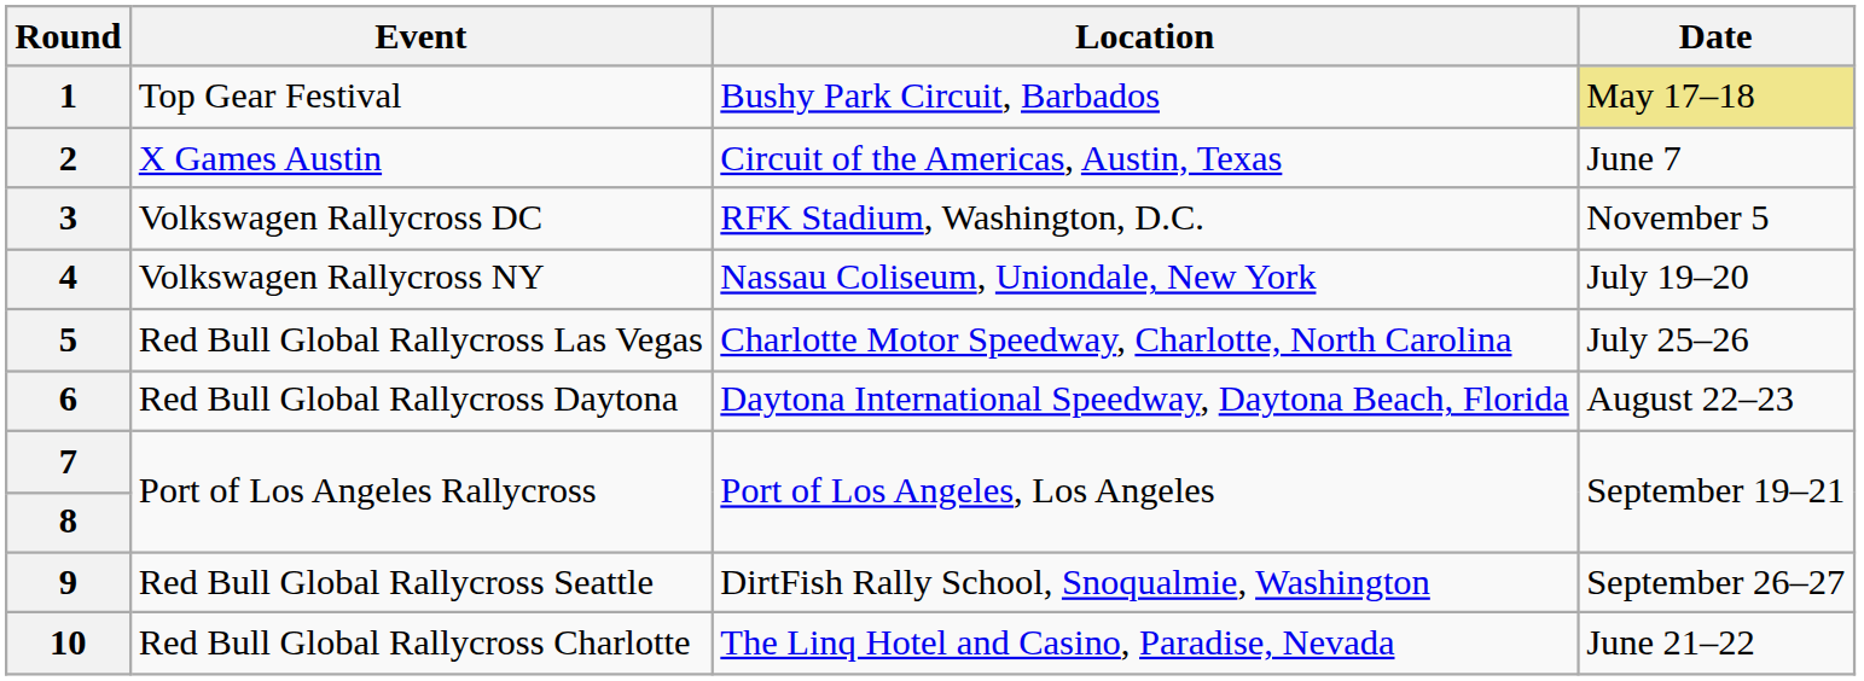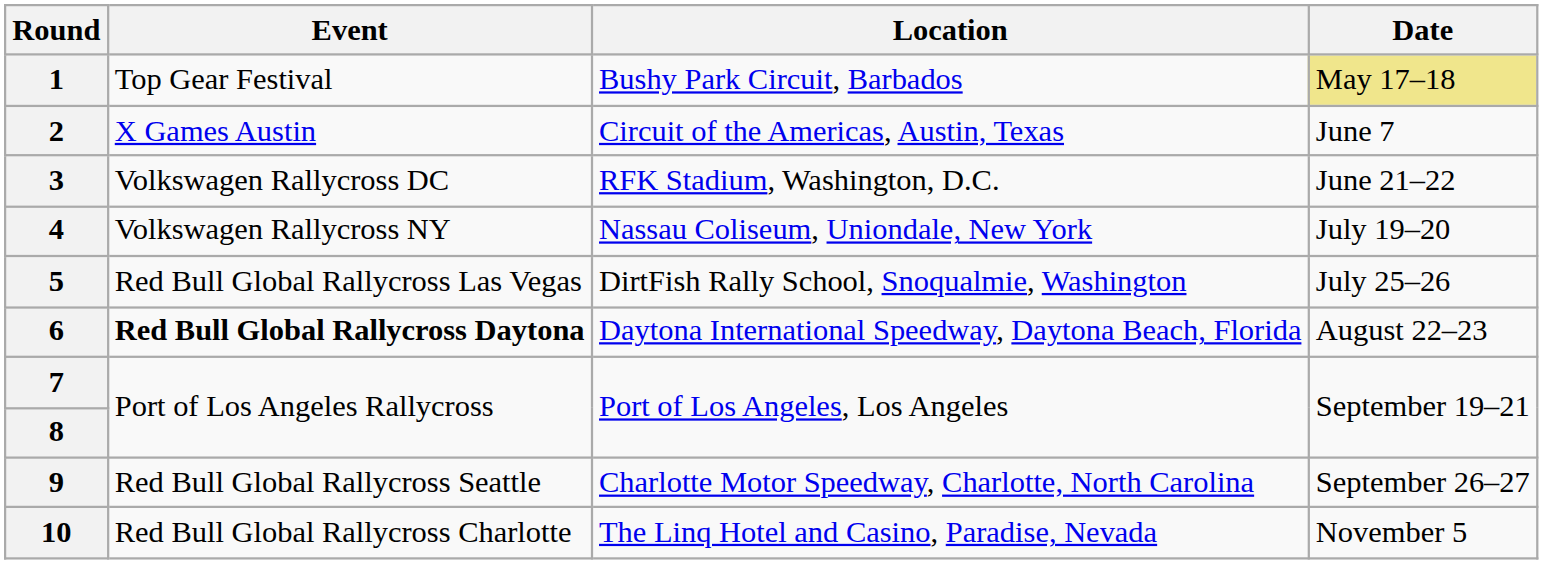 <table class="wikitable" border="1" style="font-size: 85%">
 <tr>
 <th>Round</th>
 <th>Event</th>
 <th>Location</th>
 <th>Date</th>
 </tr>
 <tr>
 <th>1</th>
 <td>Top Gear Festival</td>
 <td> <a href='#'>Bushy Park Circuit</a>, <a href='#'>Barbados</a></td>
 <td style="background: khaki;">May 17–18</td>
 </tr>
 <tr>
 <th>2</th>
 <td><a href='#'>X Games Austin</a></td>
 <td> <a href='#'>Circuit of the Americas</a>, <a href='#'>Austin, Texas</a></td>
 <td>June 7</td>
 </tr>
 <tr>
 <th>3</th>
 <td>Volkswagen Rallycross DC</td>
 <td> <a href='#'>RFK Stadium</a>, Washington, D.C.</td>
-<td>November 5</td>
+<td>June 21–22</td>
 </tr>
 <tr>
 <th>4</th>
 <td>Volkswagen Rallycross NY</td>
 <td> <a href='#'>Nassau Coliseum</a>, <a href='#'>Uniondale, New York</a></td>
 <td>July 19–20</td>
 </tr>
 <tr>
 <th>5</th>
 <td>Red Bull Global Rallycross Las Vegas</td>
-<td> <a href='#'>Charlotte Motor Speedway</a>, <a href='#'>Charlotte, North Carolina</a></td>
+<td> DirtFish Rally School, <a href='#'>Snoqualmie</a>, <a href='#'>Washington</a></td>
 <td>July 25–26</td>
 </tr>
 <tr>
 <th>6</th>
-<td>Red Bull Global Rallycross Daytona</td>
+<td><strong>Red Bull Global Rallycross Daytona</strong></td>
 <td> <a href='#'>Daytona International Speedway</a>, <a href='#'>Daytona Beach, Florida</a></td>
 <td>August 22–23</td>
 </tr>
 <tr>
 <th>7</th>
 <td rowspan=2>Port of Los Angeles Rallycross</td>
 <td rowspan=2> <a href='#'>Port of Los Angeles</a>, Los Angeles</td>
 <td rowspan=2>September 19–21</td>
 </tr>
 <tr>
 <th>8</th>
 </tr>
 <tr>
 <th>9</th>
 <td>Red Bull Global Rallycross Seattle</td>
-<td> DirtFish Rally School, <a href='#'>Snoqualmie</a>, <a href='#'>Washington</a></td>
+<td> <a href='#'>Charlotte Motor Speedway</a>, <a href='#'>Charlotte, North Carolina</a></td>
 <td>September 26–27</td>
 </tr>
 <tr>
 <th>10</th>
 <td>Red Bull Global Rallycross Charlotte</td>
 <td> <a href='#'>The Linq Hotel and Casino</a>, <a href='#'>Paradise, Nevada</a></td>
-<td>June 21–22</td>
+<td>November 5</td>
 </tr>
 </table>
